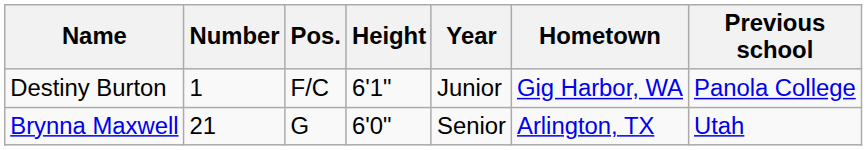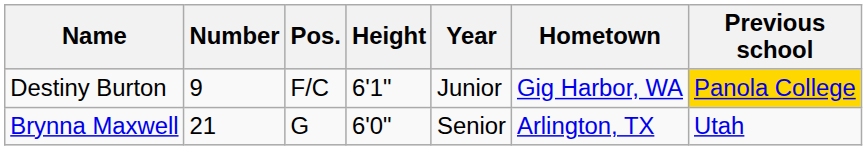 <table class="wikitable sortable" border="1">
 <tr>
 <th>Name</th>
 <th>Number</th>
 <th>Pos.</th>
 <th>Height</th>
 <th>Year</th>
 <th>Hometown</th>
 <th class="unsortable">Previous<br>school</th>
 </tr>
 <tr>
 <td>Destiny Burton</td>
-<td>1</td>
+<td>9</td>
 <td>F/C</td>
 <td>6'1"</td>
 <td>Junior</td>
 <td><a href='#'>Gig Harbor, WA</a></td>
-<td><a href='#'>Panola College</a></td>
+<td style="background: gold;"><a href='#'>Panola College</a></td>
 </tr>
 <tr>
 <td><a href='#'>Brynna Maxwell</a></td>
 <td>21</td>
 <td>G</td>
 <td>6'0"</td>
 <td>Senior</td>
 <td><a href='#'>Arlington, TX</a></td>
 <td><a href='#'>Utah</a></td>
 </tr>
 </table>
